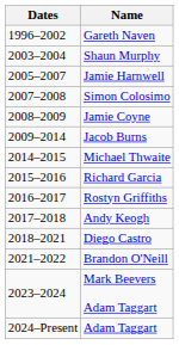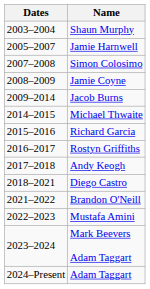 <table class="wikitable">
 <tr>
 <th>Dates</th>
 <th>Name</th>
-</tr>
-<tr>
-<td>1996–2002</td>
-<td> <a href='#'>Gareth Naven</a></td>
 </tr>
 <tr>
 <td>2003–2004</td>
 <td> <a href='#'>Shaun Murphy</a></td>
 </tr>
 <tr>
 <td>2005–2007</td>
 <td> <a href='#'>Jamie Harnwell</a></td>
 </tr>
 <tr>
 <td>2007–2008</td>
 <td> <a href='#'>Simon Colosimo</a></td>
 </tr>
 <tr>
 <td>2008–2009</td>
 <td> <a href='#'>Jamie Coyne</a></td>
 </tr>
 <tr>
 <td>2009–2014</td>
 <td> <a href='#'>Jacob Burns</a></td>
 </tr>
 <tr>
 <td>2014–2015</td>
 <td> <a href='#'>Michael Thwaite</a></td>
 </tr>
 <tr>
 <td>2015–2016</td>
 <td> <a href='#'>Richard Garcia</a></td>
 </tr>
 <tr>
 <td>2016–2017</td>
 <td> <a href='#'>Rostyn Griffiths</a></td>
 </tr>
 <tr>
 <td>2017–2018</td>
 <td> <a href='#'>Andy Keogh</a></td>
 </tr>
 <tr>
 <td>2018–2021</td>
 <td> <a href='#'>Diego Castro</a></td>
 </tr>
 <tr>
 <td>2021–2022</td>
 <td> <a href='#'>Brandon O'Neill</a></td>
 </tr>
 <tr>
+<td>2022–2023</td>
+<td> <a href='#'>Mustafa Amini</a></td>
+</tr>
+<tr>
 <td>2023–2024</td>
 <td> <a href='#'>Mark Beevers</a><br><br> <a href='#'>Adam Taggart</a></td>
 </tr>
 <tr>
 <td>2024–Present</td>
 <td> <a href='#'>Adam Taggart</a></td>
 </tr>
 </table>
